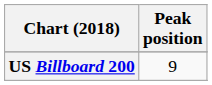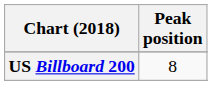 <table class="wikitable sortable plainrowheaders" style="text-align:center">
 <tr>
 <th scope="col">Chart (2018)</th>
 <th scope="col">Peak<br> position</th>
 </tr>
 <tr>
 </tr>
 <tr>
 </tr>
 <tr>
 </tr>
 <tr>
 <th scope="row">US <a href='#'><em>Billboard</em> 200</a></th>
-<td>9</td>
+<td>8</td>
 </tr>
 <tr>
 </tr>
 <tr>
 </tr>
 </table>
